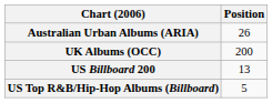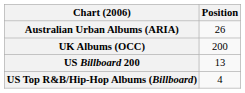 <table class="wikitable sortable plainrowheaders">
 <tr>
 <th>Chart (2006)</th>
 <th>Position</th>
 </tr>
 <tr>
 <th scope="row">Australian Urban Albums (ARIA)</th>
 <td align="center">26</td>
 </tr>
 <tr>
 <th scope="row">UK Albums (OCC)</th>
 <td align="center">200</td>
 </tr>
 <tr>
 <th scope="row">US <em>Billboard</em> 200</th>
 <td align="center">13</td>
 </tr>
 <tr>
 <th scope="row">US Top R&B/Hip-Hop Albums (<em>Billboard</em>)</th>
-<td align="center">5</td>
+<td align="center">4</td>
 </tr>
 </table>
